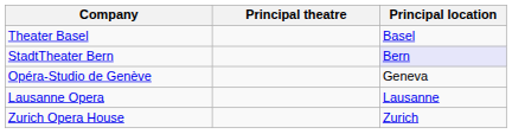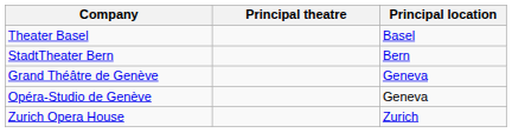 <table class="wikitable">
 <tr>
 <th width=250>Company</th>
 <th width=200>Principal theatre</th>
 <th width=150>Principal location</th>
 </tr>
 <tr>
 <td><a href='#'>Theater Basel</a></td>
 <td></td>
 <td><a href='#'>Basel</a></td>
 </tr>
 <tr>
 <td><a href='#'>StadtTheater Bern</a></td>
 <td></td>
-<td style="background: lavender;"><a href='#'>Bern</a></td>
+<td><a href='#'>Bern</a></td>
+</tr>
+<tr>
+<td><a href='#'>Grand Théâtre de Genève</a></td>
+<td></td>
+<td><a href='#'>Geneva</a></td>
 </tr>
 <tr>
 <td><a href='#'>Opéra-Studio de Genève</a></td>
 <td></td>
 <td>Geneva</td>
 </tr>
 <tr>
-<td><a href='#'>Lausanne Opera</a></td>
-<td></td>
-<td><a href='#'>Lausanne</a></td>
-</tr>
-<tr>
 <td><a href='#'>Zurich Opera House</a></td>
 <td></td>
 <td><a href='#'>Zurich</a></td>
 </tr>
 </table>
